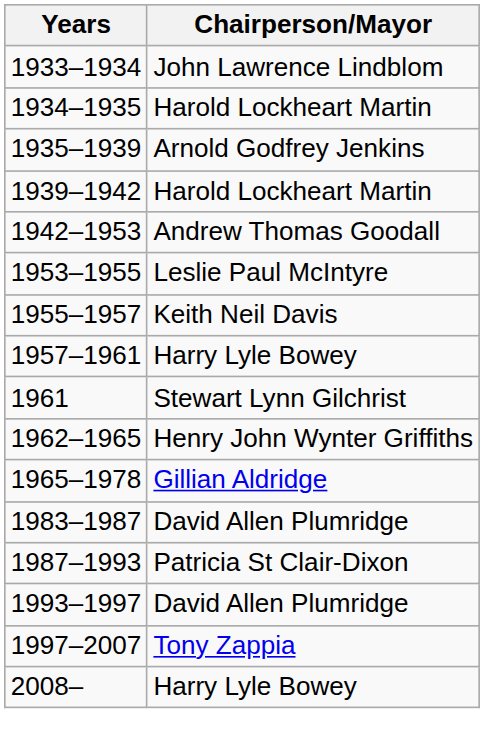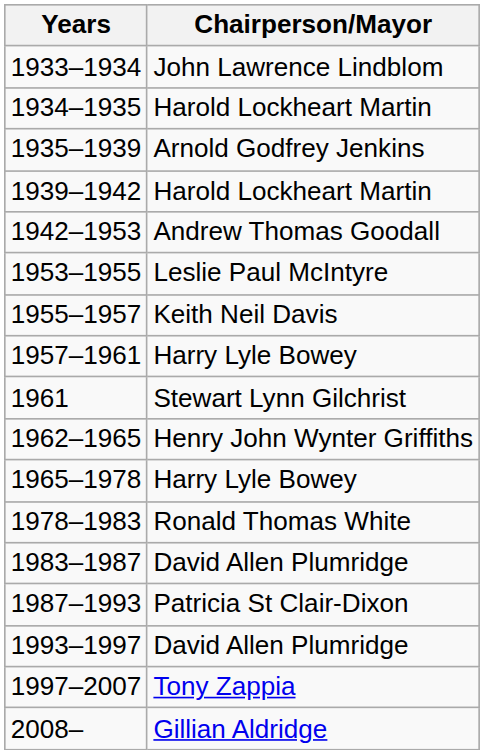 <table class="wikitable">
 <tr>
 <th scope="col">Years</th>
 <th scope="col">Chairperson/Mayor</th>
 </tr>
 <tr style="vertical-align: top;">
 <td>1933–1934</td>
 <td>John Lawrence Lindblom</td>
 </tr>
 <tr style="vertical-align: top;">
 <td>1934–1935</td>
 <td>Harold Lockheart Martin</td>
 </tr>
 <tr style="vertical-align: top;">
 <td>1935–1939</td>
 <td>Arnold Godfrey Jenkins</td>
 </tr>
 <tr style="vertical-align: top;">
 <td>1939–1942</td>
 <td>Harold Lockheart Martin</td>
 </tr>
 <tr style="vertical-align: top;">
 <td>1942–1953</td>
 <td>Andrew Thomas Goodall</td>
 </tr>
 <tr style="vertical-align: top;">
 <td>1953–1955</td>
 <td>Leslie Paul McIntyre</td>
 </tr>
 <tr style="vertical-align: top;">
 <td>1955–1957</td>
 <td>Keith Neil Davis</td>
 </tr>
 <tr style="vertical-align: top;">
 <td>1957–1961</td>
 <td>Harry Lyle Bowey</td>
 </tr>
 <tr style="vertical-align: top;">
 <td>1961</td>
 <td>Stewart Lynn Gilchrist</td>
 </tr>
 <tr style="vertical-align: top;">
 <td>1962–1965</td>
 <td>Henry John Wynter Griffiths</td>
 </tr>
 <tr style="vertical-align: top;">
 <td>1965–1978</td>
-<td><a href='#'>Gillian Aldridge</a> </td>
+<td>Harry Lyle Bowey</td>
+</tr>
+<tr style="vertical-align: top;">
+<td>1978–1983</td>
+<td>Ronald Thomas White</td>
 </tr>
 <tr style="vertical-align: top;">
 <td>1983–1987</td>
 <td>David Allen Plumridge</td>
 </tr>
 <tr style="vertical-align: top;">
 <td>1987–1993</td>
 <td>Patricia St Clair-Dixon</td>
 </tr>
 <tr style="vertical-align: top;">
 <td>1993–1997</td>
 <td>David Allen Plumridge</td>
 </tr>
 <tr style="vertical-align: top;">
 <td>1997–2007</td>
 <td><a href='#'>Tony Zappia</a></td>
 </tr>
 <tr style="vertical-align: top;">
 <td>2008–</td>
-<td>Harry Lyle Bowey</td>
+<td><a href='#'>Gillian Aldridge</a> </td>
 </tr>
 </table>
